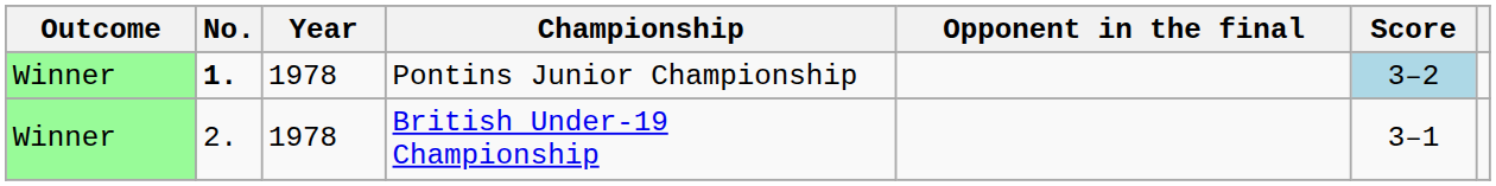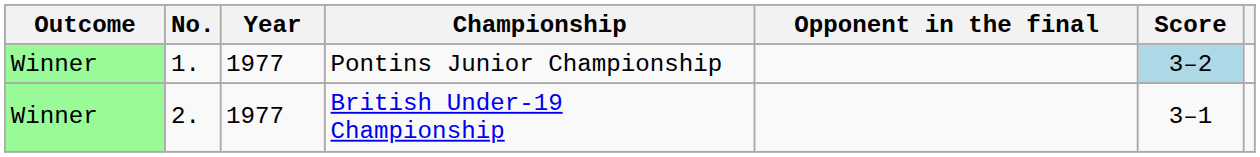 <table class="wikitable sortable">
 <tr>
 <th scope="col" style="width:80px;">Outcome</th>
 <th scope="col" style="width:20px;">No.</th>
 <th scope="col" style="width:50px;">Year</th>
 <th scope="col" style="width:225px;">Championship</th>
 <th scope="col" style="width:200px;">Opponent in the final</th>
 <th scope="col" style="width:50px;">Score</th>
 <th class="unsortable"></th>
 </tr>
 <tr>
 <td style="background:#98FB98">Winner</td>
-<td><strong>1.</strong></td>
-<td>1978</td>
+<td>1.</td>
+<td>1977</td>
 <td>Pontins Junior Championship</td>
 <td></td>
 <td align="center" style="background: lightblue;">3–2</td>
 <td align="center"></td>
 </tr>
 <tr>
 <td style="background:#98FB98">Winner</td>
 <td>2.</td>
-<td>1978</td>
+<td>1977</td>
 <td><a href='#'>British Under-19 Championship</a></td>
 <td></td>
 <td align="center">3–1</td>
 <td align="center"></td>
 </tr>
 </table>
